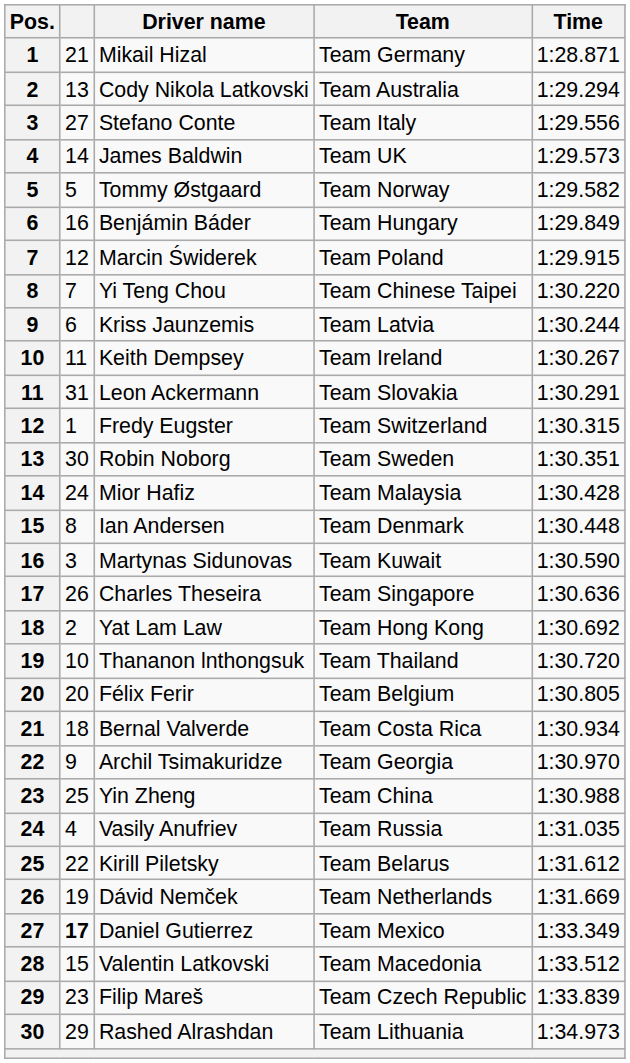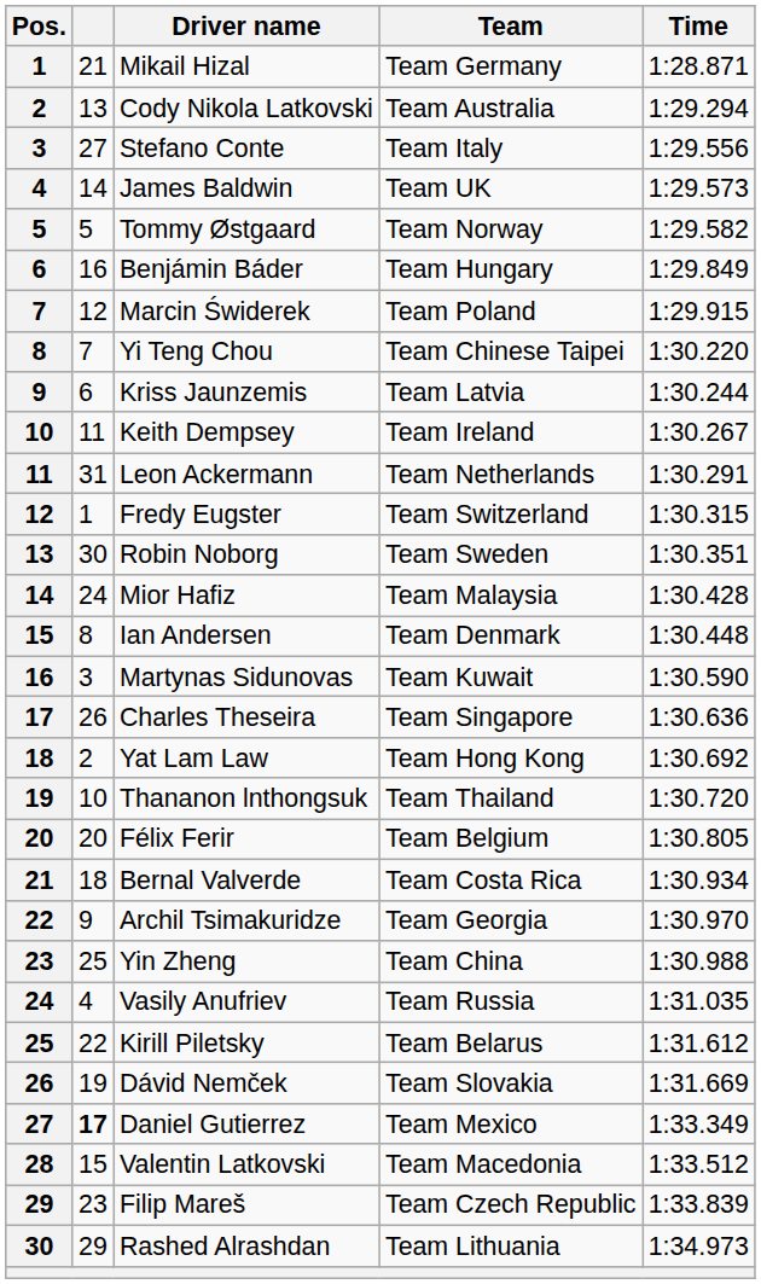 <table class="wikitable" style="font-size: 85%;">
 <tr>
 <th scope="col">Pos.</th>
 <th scope="col"></th>
 <th scope="col">Driver name</th>
 <th scope="col">Team</th>
 <th scope="col">Time</th>
 </tr>
 <tr>
 <th>1</th>
 <td>21</td>
 <td>Mikail Hizal</td>
 <td> Team Germany</td>
 <td>1:28.871</td>
 </tr>
 <tr>
 <th>2</th>
 <td>13</td>
 <td>Cody Nikola Latkovski</td>
 <td> Team Australia</td>
 <td>1:29.294</td>
 </tr>
 <tr>
 <th>3</th>
 <td>27</td>
 <td>Stefano Conte</td>
 <td> Team Italy</td>
 <td>1:29.556</td>
 </tr>
 <tr>
 <th>4</th>
 <td>14</td>
 <td>James Baldwin</td>
 <td> Team UK</td>
 <td>1:29.573</td>
 </tr>
 <tr>
 <th>5</th>
 <td>5</td>
 <td>Tommy Østgaard</td>
 <td> Team Norway</td>
 <td>1:29.582</td>
 </tr>
 <tr>
 <th>6</th>
 <td>16</td>
 <td>Benjámin Báder</td>
 <td> Team Hungary</td>
 <td>1:29.849</td>
 </tr>
 <tr>
 <th>7</th>
 <td>12</td>
 <td>Marcin Świderek</td>
 <td> Team Poland</td>
 <td>1:29.915</td>
 </tr>
 <tr>
 <th>8</th>
 <td>7</td>
 <td>Yi Teng Chou</td>
 <td> Team Chinese Taipei</td>
 <td>1:30.220</td>
 </tr>
 <tr>
 <th>9</th>
 <td>6</td>
 <td>Kriss Jaunzemis</td>
 <td> Team Latvia</td>
 <td>1:30.244</td>
 </tr>
 <tr>
 <th>10</th>
 <td>11</td>
 <td>Keith Dempsey</td>
 <td> Team Ireland</td>
 <td>1:30.267</td>
 </tr>
 <tr>
 <th>11</th>
 <td>31</td>
 <td>Leon Ackermann</td>
-<td> Team Slovakia</td>
+<td> Team Netherlands</td>
 <td>1:30.291</td>
 </tr>
 <tr>
 <th>12</th>
 <td>1</td>
 <td>Fredy Eugster</td>
 <td> Team Switzerland</td>
 <td>1:30.315</td>
 </tr>
 <tr>
 <th>13</th>
 <td>30</td>
 <td>Robin Noborg</td>
 <td> Team Sweden</td>
 <td>1:30.351</td>
 </tr>
 <tr>
 <th>14</th>
 <td>24</td>
 <td>Mior Hafiz</td>
 <td> Team Malaysia</td>
 <td>1:30.428</td>
 </tr>
 <tr>
 <th>15</th>
 <td>8</td>
 <td>Ian Andersen</td>
 <td> Team Denmark</td>
 <td>1:30.448</td>
 </tr>
 <tr>
 <th>16</th>
 <td>3</td>
 <td>Martynas Sidunovas</td>
 <td> Team Kuwait</td>
 <td>1:30.590</td>
 </tr>
 <tr>
 <th>17</th>
 <td>26</td>
 <td>Charles Theseira</td>
 <td> Team Singapore</td>
 <td>1:30.636</td>
 </tr>
 <tr>
 <th>18</th>
 <td>2</td>
 <td>Yat Lam Law</td>
 <td> Team Hong Kong</td>
 <td>1:30.692</td>
 </tr>
 <tr>
 <th>19</th>
 <td>10</td>
 <td>Thananon lnthongsuk</td>
 <td> Team Thailand</td>
 <td>1:30.720</td>
 </tr>
 <tr>
 <th>20</th>
 <td>20</td>
 <td>Félix Ferir</td>
 <td> Team Belgium</td>
 <td>1:30.805</td>
 </tr>
 <tr>
 <th>21</th>
 <td>18</td>
 <td>Bernal Valverde</td>
 <td> Team Costa Rica</td>
 <td>1:30.934</td>
 </tr>
 <tr>
 <th>22</th>
 <td>9</td>
 <td>Archil Tsimakuridze</td>
 <td> Team Georgia</td>
 <td>1:30.970</td>
 </tr>
 <tr>
 <th>23</th>
 <td>25</td>
 <td>Yin Zheng</td>
 <td> Team China</td>
 <td>1:30.988</td>
 </tr>
 <tr>
 <th>24</th>
 <td>4</td>
 <td>Vasily Anufriev</td>
 <td> Team Russia</td>
 <td>1:31.035</td>
 </tr>
 <tr>
 <th>25</th>
 <td>22</td>
 <td>Kirill Piletsky</td>
 <td> Team Belarus</td>
 <td>1:31.612</td>
 </tr>
 <tr>
 <th>26</th>
 <td>19</td>
 <td>Dávid Nemček</td>
-<td> Team Netherlands</td>
+<td> Team Slovakia</td>
 <td>1:31.669</td>
 </tr>
 <tr>
 <th>27</th>
 <td><strong>17</strong></td>
 <td>Daniel Gutierrez</td>
 <td> Team Mexico</td>
 <td>1:33.349</td>
 </tr>
 <tr>
 <th>28</th>
 <td>15</td>
 <td>Valentin Latkovski</td>
 <td> Team Macedonia</td>
 <td>1:33.512</td>
 </tr>
 <tr>
 <th>29</th>
 <td>23</td>
 <td>Filip Mareš</td>
 <td> Team Czech Republic</td>
 <td>1:33.839</td>
 </tr>
 <tr>
 <th>30</th>
 <td>29</td>
 <td>Rashed Alrashdan</td>
 <td> Team Lithuania</td>
 <td>1:34.973</td>
 </tr>
 <tr class="sortbottom">
 <th colspan=5></th>
 </tr>
 </table>
